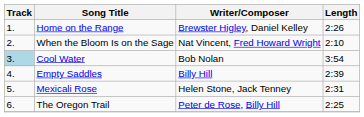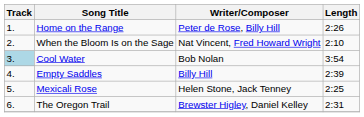 <table class="wikitable" style="font-size:95%;">
 <tr>
 <th>Track</th>
 <th>Song Title</th>
 <th>Writer/Composer</th>
 <th>Length</th>
 </tr>
 <tr>
 <td>1.</td>
 <td><a href='#'>Home on the Range</a></td>
-<td><a href='#'>Brewster Higley</a>, Daniel Kelley</td>
+<td><a href='#'>Peter de Rose</a>, <a href='#'>Billy Hill</a></td>
 <td>2:26</td>
 </tr>
 <tr>
 <td>2.</td>
 <td>When the Bloom Is on the Sage</td>
 <td>Nat Vincent, <a href='#'>Fred Howard Wright</a></td>
 <td>2:10</td>
 </tr>
 <tr>
 <td style="background: lightblue;">3.</td>
 <td><a href='#'>Cool Water</a></td>
 <td>Bob Nolan</td>
 <td>3:54</td>
 </tr>
 <tr>
 <td>4.</td>
 <td><a href='#'>Empty Saddles</a></td>
 <td><a href='#'>Billy Hill</a></td>
 <td>2:39</td>
 </tr>
 <tr>
 <td>5.</td>
 <td><a href='#'>Mexicali Rose</a></td>
 <td>Helen Stone, Jack Tenney</td>
-<td>2:31</td>
+<td>2:25</td>
 </tr>
 <tr>
 <td>6.</td>
 <td>The Oregon Trail</td>
-<td><a href='#'>Peter de Rose</a>, <a href='#'>Billy Hill</a></td>
-<td>2:25</td>
+<td><a href='#'>Brewster Higley</a>, Daniel Kelley</td>
+<td>2:31</td>
 </tr>
 <tr>
 </tr>
 </table>
